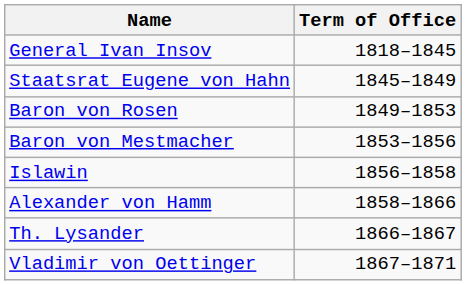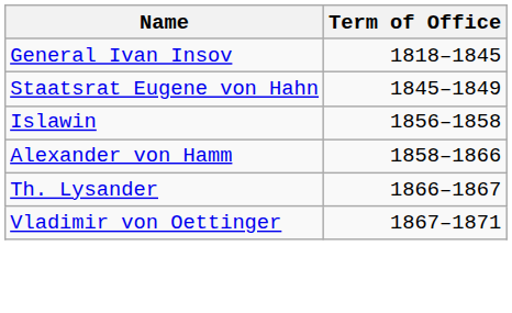 <table class="wikitable">
 <tr>
 <th>Name</th>
 <th>Term of Office</th>
 </tr>
 <tr ---->
 <td><a href='#'>General Ivan Insov</a></td>
 <td align="right">1818–1845</td>
 </tr>
 <tr ---->
 <td><a href='#'>Staatsrat Eugene von Hahn</a></td>
 <td align="right">1845–1849</td>
-</tr>
-<tr ---->
-<td><a href='#'>Baron von Rosen</a></td>
-<td align="right">1849–1853</td>
-</tr>
-<tr ---->
-<td><a href='#'>Baron von Mestmacher</a></td>
-<td align="right">1853–1856</td>
 </tr>
 <tr ---->
 <td><a href='#'>Islawin</a></td>
 <td align="right">1856–1858</td>
 </tr>
 <tr ---->
 <td><a href='#'>Alexander von Hamm</a></td>
 <td align="right">1858–1866</td>
 </tr>
 <tr ---->
 <td><a href='#'>Th. Lysander</a></td>
 <td align="right">1866–1867</td>
 </tr>
 <tr ---->
 <td><a href='#'>Vladimir von Oettinger</a></td>
 <td align="right">1867–1871</td>
 </tr>
 </table>
